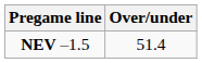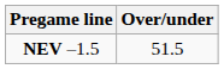 <table class="wikitable">
 <tr align="center">
 <th style=>Pregame line</th>
 <th style=>Over/under</th>
 </tr>
 <tr align="center">
 <td><strong>NEV</strong> –1.5</td>
-<td>51.4</td>
+<td>51.5</td>
 </tr>
 </table>
